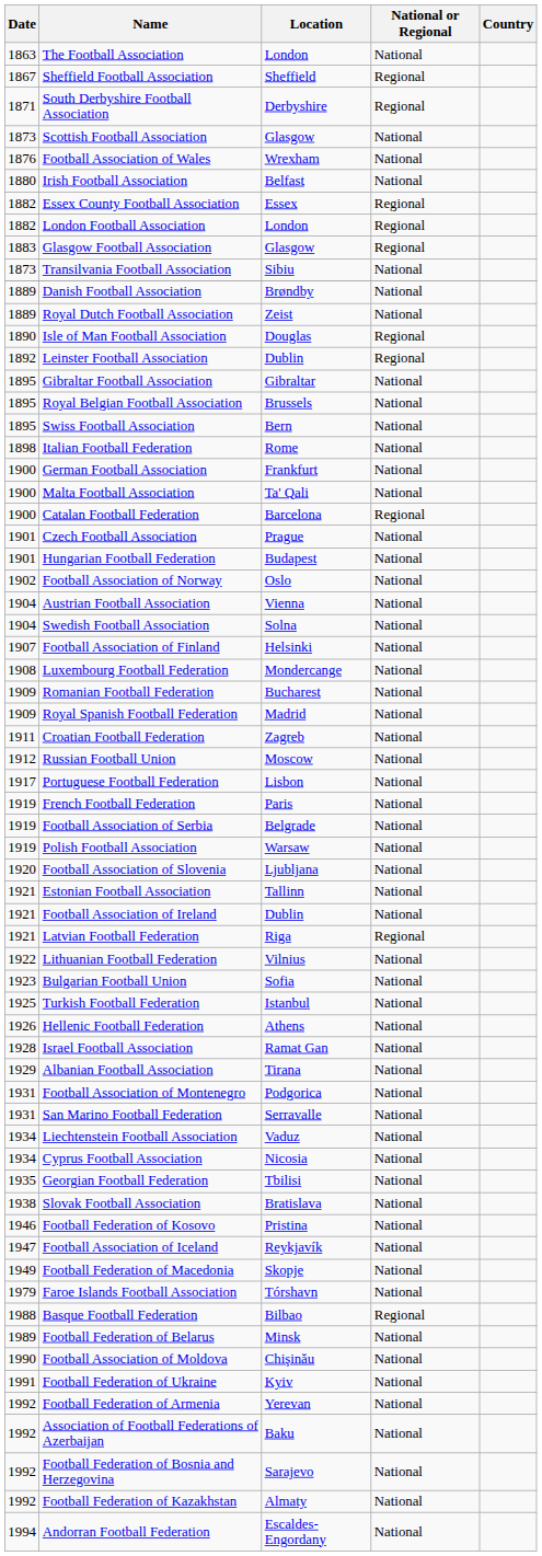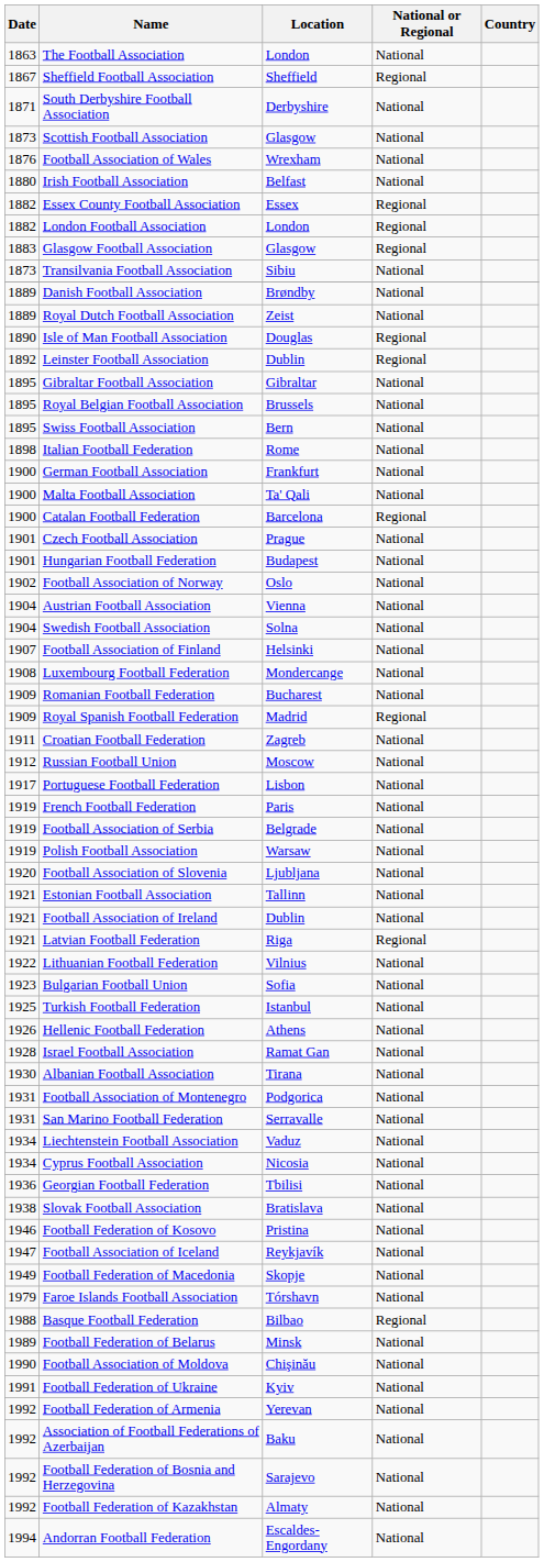 <table class="sortable wikitable">
 <tr>
 <th>Date</th>
 <th>Name</th>
 <th>Location</th>
 <th>National or Regional</th>
 <th>Country</th>
 </tr>
 <tr>
 <td>1863</td>
 <td><a href='#'>The Football Association</a></td>
 <td><a href='#'>London</a></td>
 <td>National</td>
 <td></td>
 </tr>
 <tr>
 <td>1867</td>
 <td><a href='#'>Sheffield Football Association</a></td>
 <td><a href='#'>Sheffield</a></td>
 <td>Regional</td>
 <td></td>
 </tr>
 <tr>
 <td>1871 </td>
 <td><a href='#'>South Derbyshire Football Association</a></td>
 <td><a href='#'>Derbyshire</a></td>
-<td>Regional</td>
+<td>National</td>
 <td></td>
 </tr>
 <tr>
 <td>1873</td>
 <td><a href='#'>Scottish Football Association</a></td>
 <td><a href='#'>Glasgow</a></td>
 <td>National</td>
 <td></td>
 </tr>
 <tr>
 <td>1876</td>
 <td><a href='#'>Football Association of Wales</a></td>
 <td><a href='#'>Wrexham</a></td>
 <td>National</td>
 <td></td>
 </tr>
 <tr>
 <td>1880</td>
 <td><a href='#'>Irish Football Association</a></td>
 <td><a href='#'>Belfast</a></td>
 <td>National</td>
 <td></td>
 </tr>
 <tr>
 <td>1882</td>
 <td><a href='#'>Essex County Football Association</a></td>
 <td><a href='#'>Essex</a></td>
 <td>Regional</td>
 <td></td>
 </tr>
 <tr>
 <td>1882</td>
 <td><a href='#'>London Football Association</a></td>
 <td><a href='#'>London</a></td>
 <td>Regional</td>
 <td></td>
 </tr>
 <tr>
 <td>1883</td>
 <td><a href='#'>Glasgow Football Association</a></td>
 <td><a href='#'>Glasgow</a></td>
 <td>Regional</td>
 <td></td>
 </tr>
 <tr>
 <td>1873</td>
 <td><a href='#'>Transilvania Football Association</a></td>
 <td><a href='#'>Sibiu</a></td>
 <td>National</td>
 <td></td>
 </tr>
 <tr>
 </tr>
 <tr>
 <td>1889</td>
 <td><a href='#'>Danish Football Association</a></td>
 <td><a href='#'>Brøndby</a></td>
 <td>National</td>
 <td></td>
 </tr>
 <tr>
 <td>1889</td>
 <td><a href='#'>Royal Dutch Football Association</a></td>
 <td><a href='#'>Zeist</a></td>
 <td>National</td>
 <td></td>
 </tr>
 <tr>
 <td>1890</td>
 <td><a href='#'>Isle of Man Football Association</a></td>
 <td><a href='#'>Douglas</a></td>
 <td>Regional</td>
 <td></td>
 </tr>
 <tr>
 <td>1892</td>
 <td><a href='#'>Leinster Football Association</a></td>
 <td><a href='#'>Dublin</a></td>
 <td>Regional</td>
 <td></td>
 </tr>
 <tr>
 <td>1895</td>
 <td><a href='#'>Gibraltar Football Association</a></td>
 <td><a href='#'>Gibraltar</a></td>
 <td>National</td>
 <td></td>
 </tr>
 <tr>
 <td>1895</td>
 <td><a href='#'>Royal Belgian Football Association</a></td>
 <td><a href='#'>Brussels</a></td>
 <td>National</td>
 <td></td>
 </tr>
 <tr>
 <td>1895</td>
 <td><a href='#'>Swiss Football Association</a></td>
 <td><a href='#'>Bern</a></td>
 <td>National</td>
 <td></td>
 </tr>
 <tr>
 <td>1898</td>
 <td><a href='#'>Italian Football Federation</a></td>
 <td><a href='#'>Rome</a></td>
 <td>National</td>
 <td></td>
 </tr>
 <tr>
 <td>1900</td>
 <td><a href='#'>German Football Association</a></td>
 <td><a href='#'>Frankfurt</a></td>
 <td>National</td>
 <td></td>
 </tr>
 <tr>
 <td>1900</td>
 <td><a href='#'>Malta Football Association</a></td>
 <td><a href='#'>Ta' Qali</a></td>
 <td>National</td>
 <td></td>
 </tr>
 <tr>
 <td>1900</td>
 <td><a href='#'>Catalan Football Federation</a></td>
 <td><a href='#'>Barcelona</a></td>
 <td>Regional</td>
 <td></td>
 </tr>
 <tr>
 <td>1901</td>
 <td><a href='#'>Czech Football Association</a></td>
 <td><a href='#'>Prague</a></td>
 <td>National</td>
 <td></td>
 </tr>
 <tr>
 <td>1901</td>
 <td><a href='#'>Hungarian Football Federation</a></td>
 <td><a href='#'>Budapest</a></td>
 <td>National</td>
 <td></td>
 </tr>
 <tr>
 <td>1902</td>
 <td><a href='#'>Football Association of Norway</a></td>
 <td><a href='#'>Oslo</a></td>
 <td>National</td>
 <td></td>
 </tr>
 <tr>
 <td>1904</td>
 <td><a href='#'>Austrian Football Association</a></td>
 <td><a href='#'>Vienna</a></td>
 <td>National</td>
 <td></td>
 </tr>
 <tr>
 <td>1904</td>
 <td><a href='#'>Swedish Football Association</a></td>
 <td><a href='#'>Solna</a></td>
 <td>National</td>
 <td></td>
 </tr>
 <tr>
 <td>1907</td>
 <td><a href='#'>Football Association of Finland</a></td>
 <td><a href='#'>Helsinki</a></td>
 <td>National</td>
 <td></td>
 </tr>
 <tr>
 <td>1908</td>
 <td><a href='#'>Luxembourg Football Federation</a></td>
 <td><a href='#'>Mondercange</a></td>
 <td>National</td>
 <td></td>
 </tr>
 <tr>
 <td>1909</td>
 <td><a href='#'>Romanian Football Federation</a></td>
 <td><a href='#'>Bucharest</a></td>
 <td>National</td>
 <td></td>
 </tr>
 <tr>
 <td>1909</td>
 <td><a href='#'>Royal Spanish Football Federation</a></td>
 <td><a href='#'>Madrid</a></td>
-<td>National</td>
+<td>Regional</td>
 <td></td>
 </tr>
 <tr>
 <td>1911</td>
 <td><a href='#'>Croatian Football Federation</a></td>
 <td><a href='#'>Zagreb</a></td>
 <td>National</td>
 <td></td>
 </tr>
 <tr>
 <td>1912</td>
 <td><a href='#'>Russian Football Union</a></td>
 <td><a href='#'>Moscow</a></td>
 <td>National</td>
 <td></td>
 </tr>
 <tr>
 <td>1917</td>
 <td><a href='#'>Portuguese Football Federation</a></td>
 <td><a href='#'>Lisbon</a></td>
 <td>National</td>
 <td></td>
 </tr>
 <tr>
 <td>1919</td>
 <td><a href='#'>French Football Federation</a></td>
 <td><a href='#'>Paris</a></td>
 <td>National</td>
 <td></td>
 </tr>
 <tr>
 <td>1919<em></em></td>
 <td><a href='#'>Football Association of Serbia</a></td>
 <td><a href='#'>Belgrade</a></td>
 <td>National</td>
 <td></td>
 </tr>
 <tr>
 <td>1919</td>
 <td><a href='#'>Polish Football Association</a></td>
 <td><a href='#'>Warsaw</a></td>
 <td>National</td>
 <td></td>
 </tr>
 <tr>
 <td>1920</td>
 <td><a href='#'>Football Association of Slovenia</a></td>
 <td><a href='#'>Ljubljana</a></td>
 <td>National</td>
 <td></td>
 </tr>
 <tr>
 <td>1921</td>
 <td><a href='#'>Estonian Football Association</a></td>
 <td><a href='#'>Tallinn</a></td>
 <td>National</td>
 <td></td>
 </tr>
 <tr>
 <td>1921</td>
 <td><a href='#'>Football Association of Ireland</a></td>
 <td><a href='#'>Dublin</a></td>
 <td>National</td>
 <td></td>
 </tr>
 <tr>
 <td>1921</td>
 <td><a href='#'>Latvian Football Federation</a></td>
 <td><a href='#'>Riga</a></td>
 <td>Regional</td>
 <td></td>
 </tr>
 <tr>
 <td>1922</td>
 <td><a href='#'>Lithuanian Football Federation</a></td>
 <td><a href='#'>Vilnius</a></td>
 <td>National</td>
 <td></td>
 </tr>
 <tr>
 <td>1923</td>
 <td><a href='#'>Bulgarian Football Union</a></td>
 <td><a href='#'>Sofia</a></td>
 <td>National</td>
 <td></td>
 </tr>
 <tr>
 <td>1925</td>
 <td><a href='#'>Turkish Football Federation</a></td>
 <td><a href='#'>Istanbul</a></td>
 <td>National</td>
 <td></td>
 </tr>
 <tr>
 <td>1926</td>
 <td><a href='#'>Hellenic Football Federation</a></td>
 <td><a href='#'>Athens</a></td>
 <td>National</td>
 <td></td>
 </tr>
 <tr>
 <td>1928</td>
 <td><a href='#'>Israel Football Association</a></td>
 <td><a href='#'>Ramat Gan</a></td>
 <td>National</td>
 <td></td>
 </tr>
 <tr>
-<td>1929</td>
+<td>1930</td>
 <td><a href='#'>Albanian Football Association</a></td>
 <td><a href='#'>Tirana</a></td>
 <td>National</td>
 <td></td>
 </tr>
 <tr>
 <td>1931</td>
 <td><a href='#'>Football Association of Montenegro</a></td>
 <td><a href='#'>Podgorica</a></td>
 <td>National</td>
 <td></td>
 </tr>
 <tr>
 <td>1931</td>
 <td><a href='#'>San Marino Football Federation</a></td>
 <td><a href='#'>Serravalle</a></td>
 <td>National</td>
 <td></td>
 </tr>
 <tr>
 <td>1934</td>
 <td><a href='#'>Liechtenstein Football Association</a></td>
 <td><a href='#'>Vaduz</a></td>
 <td>National</td>
 <td></td>
 </tr>
 <tr>
 <td>1934</td>
 <td><a href='#'>Cyprus Football Association</a></td>
 <td><a href='#'>Nicosia</a></td>
 <td>National</td>
 <td></td>
 </tr>
 <tr>
-<td>1935</td>
+<td>1936</td>
 <td><a href='#'>Georgian Football Federation</a></td>
 <td><a href='#'>Tbilisi</a></td>
 <td>National</td>
 <td></td>
 </tr>
 <tr>
 <td>1938</td>
 <td><a href='#'>Slovak Football Association</a></td>
 <td><a href='#'>Bratislava</a></td>
 <td>National</td>
 <td></td>
 </tr>
 <tr>
 <td>1946</td>
 <td><a href='#'>Football Federation of Kosovo</a></td>
 <td><a href='#'>Pristina</a></td>
 <td>National</td>
 <td></td>
 </tr>
 <tr>
 <td>1947</td>
 <td><a href='#'>Football Association of Iceland</a></td>
 <td><a href='#'>Reykjavík</a></td>
 <td>National</td>
 <td></td>
 </tr>
 <tr>
 <td>1949</td>
 <td><a href='#'>Football Federation of Macedonia</a></td>
 <td><a href='#'>Skopje</a></td>
 <td>National</td>
 <td></td>
 </tr>
 <tr>
 <td>1979</td>
 <td><a href='#'>Faroe Islands Football Association</a></td>
 <td><a href='#'>Tórshavn</a></td>
 <td>National</td>
 <td></td>
 </tr>
 <tr>
 <td>1988</td>
 <td><a href='#'>Basque Football Federation</a></td>
 <td><a href='#'>Bilbao</a></td>
 <td>Regional</td>
 <td></td>
 </tr>
 <tr>
 <td>1989</td>
 <td><a href='#'>Football Federation of Belarus</a></td>
 <td><a href='#'>Minsk</a></td>
 <td>National</td>
 <td></td>
 </tr>
 <tr>
 <td>1990</td>
 <td><a href='#'>Football Association of Moldova</a></td>
 <td><a href='#'>Chişinău</a></td>
 <td>National</td>
 <td></td>
 </tr>
 <tr>
 <td>1991</td>
 <td><a href='#'>Football Federation of Ukraine</a></td>
 <td><a href='#'>Kyiv</a></td>
 <td>National</td>
 <td></td>
 </tr>
 <tr>
 <td>1992</td>
 <td><a href='#'>Football Federation of Armenia</a></td>
 <td><a href='#'>Yerevan</a></td>
 <td>National</td>
 <td></td>
 </tr>
 <tr>
 <td>1992</td>
 <td><a href='#'>Association of Football Federations of Azerbaijan</a></td>
 <td><a href='#'>Baku</a></td>
 <td>National</td>
 <td></td>
 </tr>
 <tr>
 <td>1992</td>
 <td><a href='#'>Football Federation of Bosnia and Herzegovina</a></td>
 <td><a href='#'>Sarajevo</a></td>
 <td>National</td>
 <td></td>
 </tr>
 <tr>
 <td>1992</td>
 <td><a href='#'>Football Federation of Kazakhstan</a></td>
 <td><a href='#'>Almaty</a></td>
 <td>National</td>
 <td></td>
 </tr>
 <tr>
 <td>1994</td>
 <td><a href='#'>Andorran Football Federation</a></td>
 <td><a href='#'>Escaldes-Engordany</a></td>
 <td>National</td>
 <td></td>
 </tr>
 </table>
